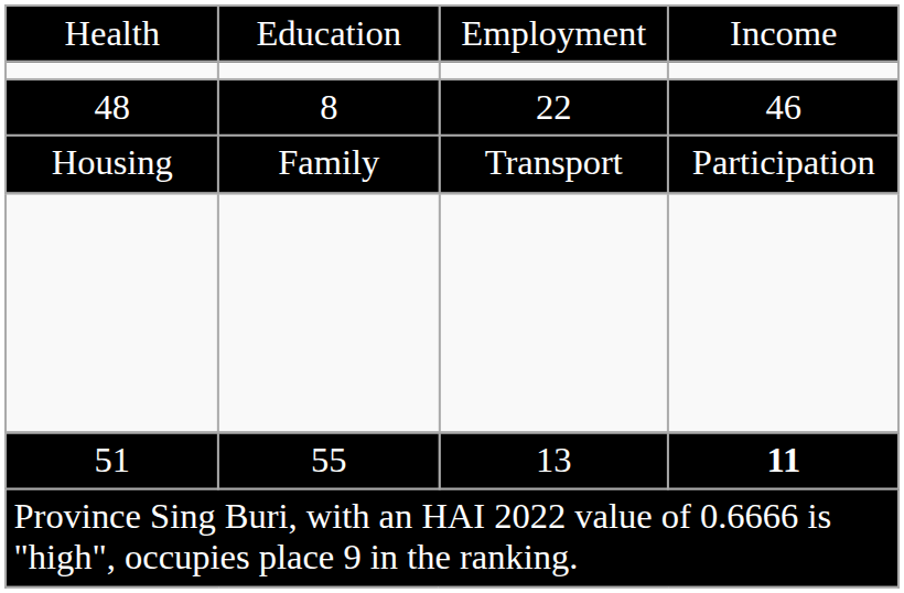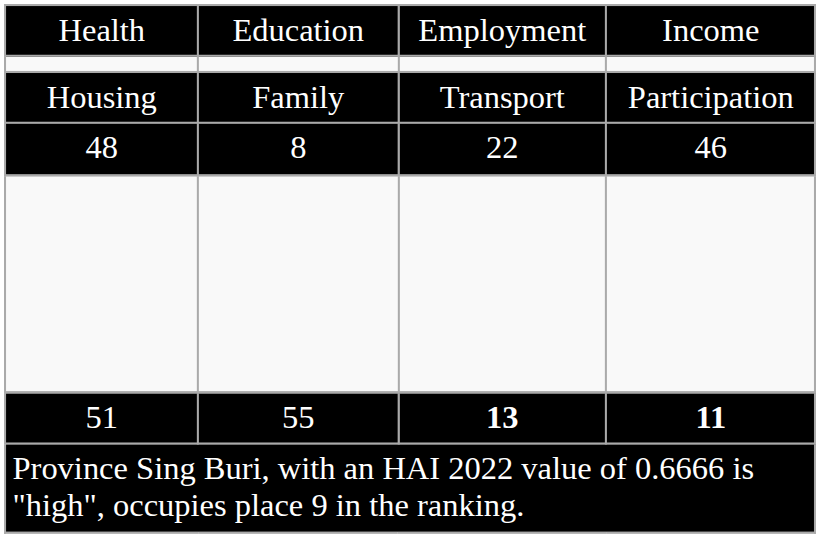 <table class="wikitable floatright" style="width:400px;">
 <tr>
 <td style="text-align:center; width:100px; background:black; color:white;">Health</td>
 <td style="text-align:center; width:100px; background:black; color:white;">Education</td>
 <td style="text-align:center; width:100px; background:black; color:white;">Employment</td>
 <td style="text-align:center; width:100px; background:black; color:white;">Income</td>
 </tr>
 <tr>
 <td></td>
 <td></td>
 <td></td>
 <td></td>
 </tr>
 <tr>
+<td style="text-align:center; background:black; color:white;">Housing</td>
+<td style="text-align:center; background:black; color:white;">Family</td>
+<td style="text-align:center; background:black; color:white;">Transport</td>
+<td style="text-align:center; background:black; color:white;">Participation</td>
+</tr>
+<tr>
 <td style="text-align:center; background:black; color:white;">48</td>
 <td style="text-align:center; background:black; color:white;">8</td>
 <td style="text-align:center; background:black; color:white;">22</td>
 <td style="text-align:center; background:black; color:white;">46</td>
-</tr>
-<tr>
-<td style="text-align:center; background:black; color:white;">Housing</td>
-<td style="text-align:center; background:black; color:white;">Family</td>
-<td style="text-align:center; background:black; color:white;">Transport</td>
-<td style="text-align:center; background:black; color:white;">Participation</td>
 </tr>
 <tr>
 <td style="height:100px;"></td>
 <td></td>
 <td></td>
 <td></td>
 </tr>
 <tr>
 <td style="text-align:center; background:black; color:white;">51</td>
 <td style="text-align:center; background:black; color:white;">55</td>
-<td style="text-align:center; background:black; color:white;">13</td>
+<td style="text-align:center; background:black; color:white;"><strong>13</strong></td>
 <td style="text-align:center; background:black; color:white;"><strong>11</strong></td>
 </tr>
 <tr>
 <td colspan="4"; style="background:black; color:white;">Province Sing Buri, with an HAI 2022 value of 0.6666 is "high", occupies place 9 in the ranking.</td>
 </tr>
 </table>
